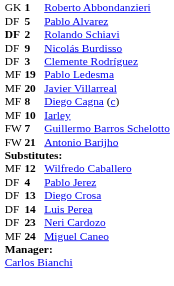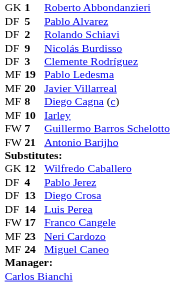 <table style="font-size:90%; margin:0.2em auto;" cellspacing="0" cellpadding="0">
 <tr>
 <th width="25"></th>
 <th width="25"></th>
 </tr>
 <tr>
 <td>GK</td>
 <td><strong>1</strong></td>
 <td> <a href='#'>Roberto Abbondanzieri</a></td>
 </tr>
 <tr>
 <td>DF</td>
 <td><strong>5</strong></td>
 <td> <a href='#'>Pablo Alvarez</a></td>
 </tr>
 <tr>
-<td><strong>DF</strong></td>
+<td>DF</td>
 <td><strong>2</strong></td>
 <td> <a href='#'>Rolando Schiavi</a></td>
 <td></td>
 </tr>
 <tr>
 <td>DF</td>
 <td><strong>9</strong></td>
 <td> <a href='#'>Nicolás Burdisso</a></td>
 </tr>
 <tr>
 <td>DF</td>
 <td><strong>3</strong></td>
 <td> <a href='#'>Clemente Rodríguez</a></td>
 </tr>
 <tr>
 <td>MF</td>
 <td><strong>19</strong></td>
 <td> <a href='#'>Pablo Ledesma</a></td>
 </tr>
 <tr>
 <td>MF</td>
 <td><strong>20</strong></td>
 <td> <a href='#'>Javier Villarreal</a></td>
 <td></td>
 </tr>
 <tr>
 <td>MF</td>
 <td><strong>8</strong></td>
 <td> <a href='#'>Diego Cagna</a> (<a href='#'>c</a>)</td>
 <td></td>
 <td></td>
 </tr>
 <tr>
 <td>MF</td>
 <td><strong>10</strong></td>
 <td> <a href='#'>Iarley</a></td>
 </tr>
 <tr>
 <td>FW</td>
 <td><strong>7</strong></td>
 <td> <a href='#'>Guillermo Barros Schelotto</a></td>
 </tr>
 <tr>
 <td>FW</td>
 <td><strong>21</strong></td>
 <td> <a href='#'>Antonio Barijho</a></td>
 </tr>
 <tr>
 <td colspan=3><strong>Substitutes:</strong></td>
 </tr>
 <tr>
-<td>MF</td>
+<td>GK</td>
 <td><strong>12</strong></td>
 <td> <a href='#'>Wilfredo Caballero</a></td>
 </tr>
 <tr>
 <td>DF</td>
 <td><strong>4</strong></td>
 <td> <a href='#'>Pablo Jerez</a></td>
 </tr>
 <tr>
 <td>DF</td>
 <td><strong>13</strong></td>
 <td> <a href='#'>Diego Crosa</a></td>
 </tr>
 <tr>
 <td>DF</td>
 <td><strong>14</strong></td>
 <td> <a href='#'>Luis Perea</a></td>
 </tr>
 <tr>
-<td>DF</td>
+<td>FW</td>
+<td><strong>17</strong></td>
+<td> <a href='#'>Franco Cangele</a></td>
+<td></td>
+<td></td>
+</tr>
+<tr>
+<td>MF</td>
 <td><strong>23</strong></td>
 <td> <a href='#'>Neri Cardozo</a></td>
 </tr>
 <tr>
 <td>MF</td>
 <td><strong>24</strong></td>
 <td> <a href='#'>Miguel Caneo</a></td>
 </tr>
 <tr>
 <td colspan=3><strong>Manager:</strong></td>
 </tr>
 <tr>
 <td colspan=4> <a href='#'>Carlos Bianchi</a></td>
 </tr>
 </table>
